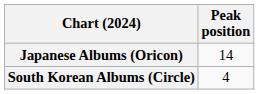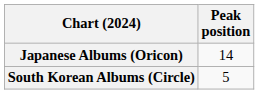 <table class="wikitable sortable plainrowheaders" style="text-align:center">
 <tr>
 <th scope="col">Chart (2024)</th>
 <th scope="col">Peak<br>position</th>
 </tr>
 <tr>
 <th scope="row">Japanese Albums (Oricon)</th>
 <td>14</td>
 </tr>
 <tr>
 <th scope="row">South Korean Albums (Circle)</th>
-<td>4</td>
+<td>5</td>
 </tr>
 </table>
